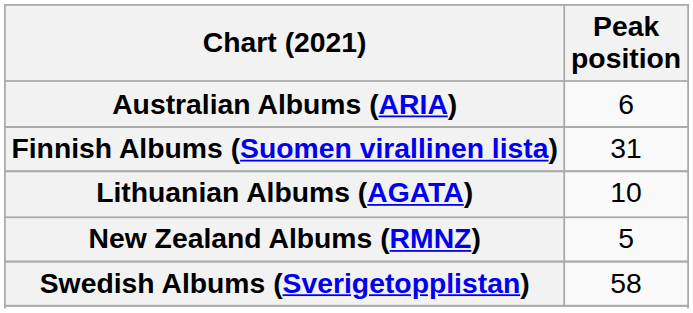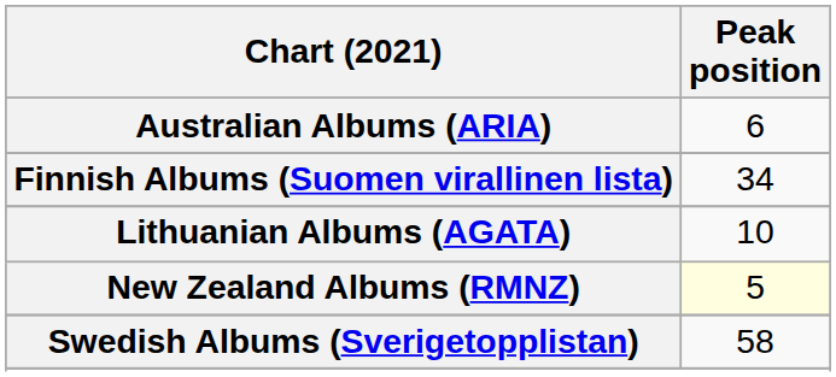 <table class="wikitable sortable plainrowheaders" style="text-align:center">
 <tr>
 <th scope="col">Chart (2021)</th>
 <th scope="col">Peak<br>position</th>
 </tr>
 <tr>
 <th scope="row">Australian Albums (<a href='#'>ARIA</a>)</th>
 <td>6</td>
 </tr>
 <tr>
 </tr>
 <tr>
 </tr>
 <tr>
 </tr>
 <tr>
 </tr>
 <tr>
 <th scope="row">Finnish Albums (<a href='#'>Suomen virallinen lista</a>)</th>
-<td>31</td>
+<td>34</td>
 </tr>
 <tr>
 </tr>
 <tr>
 <th scope="row">Lithuanian Albums (<a href='#'>AGATA</a>)</th>
 <td>10</td>
 </tr>
 <tr>
 <th scope="row">New Zealand Albums (<a href='#'>RMNZ</a>)</th>
-<td>5</td>
+<td style="background: lightyellow;">5</td>
 </tr>
 <tr>
 </tr>
 <tr>
 </tr>
 <tr>
 <th scope="row">Swedish Albums (<a href='#'>Sverigetopplistan</a>)</th>
 <td>58</td>
 </tr>
 <tr>
 </tr>
 <tr>
 </tr>
 <tr>
 </tr>
 <tr>
 </tr>
 <tr>
 </tr>
 </table>
